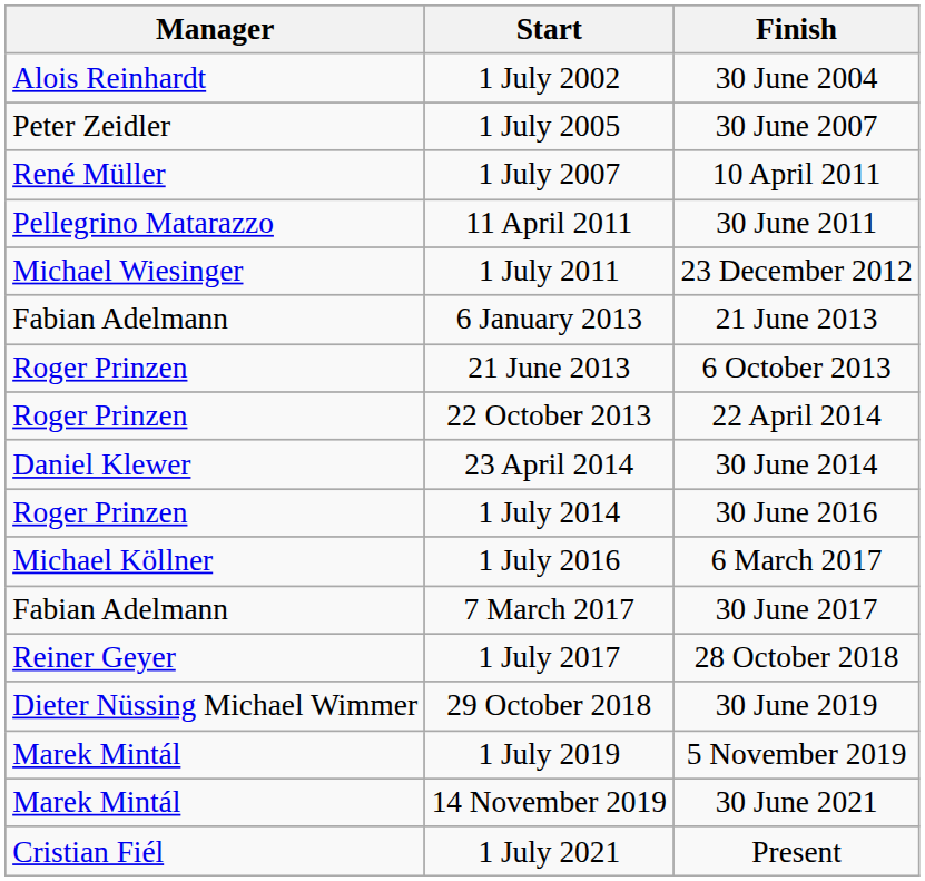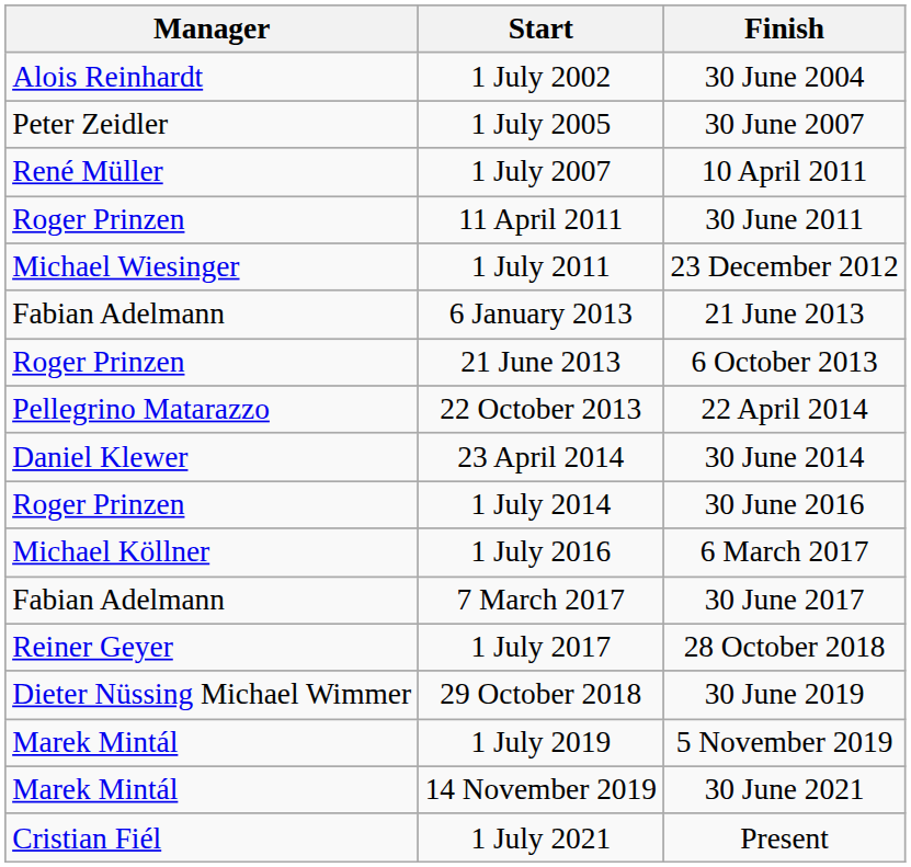 <table class="wikitable">
 <tr>
 <th>Manager</th>
 <th>Start</th>
 <th>Finish</th>
 </tr>
 <tr align="center">
 <td align="left"><a href='#'>Alois Reinhardt</a></td>
 <td>1 July 2002</td>
 <td>30 June 2004</td>
 </tr>
 <tr align="center">
 <td align="left">Peter Zeidler</td>
 <td>1 July 2005</td>
 <td>30 June 2007</td>
 </tr>
 <tr align="center">
 <td align="left"><a href='#'>René Müller</a></td>
 <td>1 July 2007</td>
 <td>10 April 2011</td>
 </tr>
 <tr align="center">
-<td align="left"><a href='#'>Pellegrino Matarazzo</a></td>
+<td align="left"><a href='#'>Roger Prinzen</a></td>
 <td>11 April 2011</td>
 <td>30 June 2011</td>
 </tr>
 <tr align="center">
 <td align="left"><a href='#'>Michael Wiesinger</a></td>
 <td>1 July 2011</td>
 <td>23 December 2012</td>
 </tr>
 <tr align="center">
 <td align="left">Fabian Adelmann</td>
 <td>6 January 2013</td>
 <td>21 June 2013</td>
 </tr>
 <tr align="center">
 <td align="left"><a href='#'>Roger Prinzen</a></td>
 <td>21 June 2013</td>
 <td>6 October 2013</td>
 </tr>
 <tr align="center">
-<td align="left"><a href='#'>Roger Prinzen</a></td>
+<td align="left"><a href='#'>Pellegrino Matarazzo</a></td>
 <td>22 October 2013</td>
 <td>22 April 2014</td>
 </tr>
 <tr align="center">
 <td align="left"><a href='#'>Daniel Klewer</a></td>
 <td>23 April 2014</td>
 <td>30 June 2014</td>
 </tr>
 <tr align="center">
 <td align="left"><a href='#'>Roger Prinzen</a></td>
 <td>1 July 2014</td>
 <td>30 June 2016</td>
 </tr>
 <tr align="center">
 <td align="left"><a href='#'>Michael Köllner</a></td>
 <td>1 July 2016</td>
 <td>6 March 2017</td>
 </tr>
 <tr align="center">
 <td align="left">Fabian Adelmann</td>
 <td>7 March 2017</td>
 <td>30 June 2017</td>
 </tr>
 <tr align="center">
 <td align="left"><a href='#'>Reiner Geyer</a></td>
 <td>1 July 2017</td>
 <td>28 October 2018</td>
 </tr>
 <tr align="center">
 <td align="left"><a href='#'>Dieter Nüssing</a>  Michael Wimmer</td>
 <td>29 October 2018</td>
 <td>30 June 2019</td>
 </tr>
 <tr align="center">
 <td align="left"><a href='#'>Marek Mintál</a></td>
 <td>1 July 2019</td>
 <td>5 November 2019</td>
 </tr>
 <tr align="center">
 <td align="left"><a href='#'>Marek Mintál</a></td>
 <td>14 November 2019</td>
 <td>30 June 2021</td>
 </tr>
 <tr align="center">
 <td align="left"><a href='#'>Cristian Fiél</a></td>
 <td>1 July 2021</td>
 <td>Present</td>
 </tr>
 </table>
